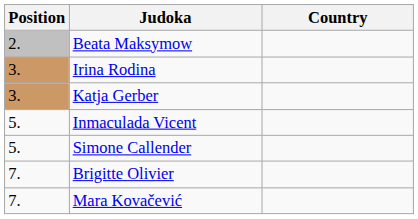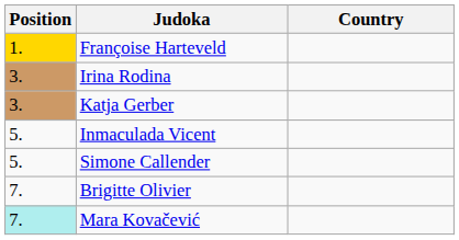 <table class=wikitable>
 <tr>
 <th>Position</th>
 <th width=180>Judoka</th>
 <th width=140>Country</th>
 </tr>
 <tr>
-<td bgcolor=silver>2.</td>
-<td><a href='#'>Beata Maksymow</a></td>
+<td bgcolor=gold>1.</td>
+<td><a href='#'>Françoise Harteveld</a></td>
 <td></td>
 </tr>
 <tr>
 <td bgcolor=CC9966>3.</td>
 <td><a href='#'>Irina Rodina</a></td>
 <td></td>
 </tr>
 <tr>
 <td bgcolor=CC9966>3.</td>
 <td><a href='#'>Katja Gerber</a></td>
 <td></td>
 </tr>
 <tr>
 <td>5.</td>
 <td><a href='#'>Inmaculada Vicent</a></td>
 <td></td>
 </tr>
 <tr>
 <td>5.</td>
 <td><a href='#'>Simone Callender</a></td>
 <td></td>
 </tr>
 <tr>
 <td>7.</td>
 <td><a href='#'>Brigitte Olivier</a></td>
 <td></td>
 </tr>
 <tr>
-<td>7.</td>
+<td style="background: paleturquoise;">7.</td>
 <td><a href='#'>Mara Kovačević</a></td>
 <td></td>
 </tr>
 </table>
